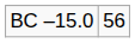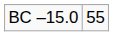 <table class="wikitable">
 <tr align="center">
 </tr>
 <tr align="center">
 <td>BC –15.0</td>
-<td>56</td>
+<td>55</td>
 </tr>
 </table>
